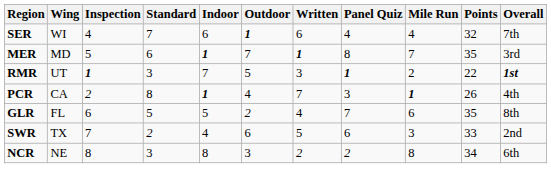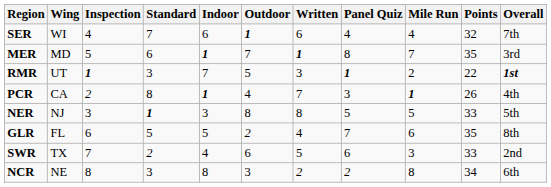 <table class="wikitable">
 <tr>
 <th>Region</th>
 <th>Wing</th>
 <th>Inspection</th>
 <th>Standard</th>
 <th>Indoor</th>
 <th>Outdoor</th>
 <th>Written</th>
 <th>Panel Quiz</th>
 <th>Mile Run</th>
 <th>Points</th>
 <th>Overall</th>
 </tr>
 <tr>
 <td><strong>SER</strong></td>
 <td>WI</td>
 <td>4</td>
 <td>7</td>
 <td>6</td>
 <td><strong><em>1</em></strong></td>
 <td>6</td>
 <td>4</td>
 <td>4</td>
 <td>32</td>
 <td>7th</td>
 </tr>
 <tr>
 <td><strong>MER</strong></td>
 <td>MD</td>
 <td>5</td>
 <td>6</td>
 <td><strong><em>1</em></strong></td>
 <td>7</td>
 <td><strong><em>1</em></strong></td>
 <td>8</td>
 <td>7</td>
 <td>35</td>
 <td>3rd</td>
 </tr>
 <tr>
 <td><strong>RMR</strong></td>
 <td>UT</td>
 <td><strong><em>1</em></strong></td>
 <td>3</td>
 <td>7</td>
 <td>5</td>
 <td>3</td>
 <td><strong><em>1</em></strong></td>
 <td>2</td>
 <td>22</td>
 <td><strong><em>1st</em></strong></td>
 </tr>
 <tr>
 <td><strong>PCR</strong></td>
 <td>CA</td>
 <td><em>2</em></td>
 <td>8</td>
 <td><strong><em>1</em></strong></td>
 <td>4</td>
 <td>7</td>
 <td>3</td>
 <td><strong><em>1</em></strong></td>
 <td>26</td>
 <td>4th</td>
 </tr>
 <tr>
+<td><strong>NER</strong></td>
+<td>NJ</td>
+<td>3</td>
+<td><strong><em>1</em></strong></td>
+<td>3</td>
+<td>8</td>
+<td>8</td>
+<td>5</td>
+<td>5</td>
+<td>33</td>
+<td>5th</td>
+</tr>
+<tr>
 <td><strong>GLR</strong></td>
 <td>FL</td>
 <td>6</td>
 <td>5</td>
 <td>5</td>
 <td><em>2</em></td>
 <td>4</td>
 <td>7</td>
 <td>6</td>
 <td>35</td>
 <td>8th</td>
 </tr>
 <tr>
 <td><strong>SWR</strong></td>
 <td>TX</td>
 <td>7</td>
 <td><em>2</em></td>
 <td>4</td>
 <td>6</td>
 <td>5</td>
 <td>6</td>
 <td>3</td>
 <td>33</td>
 <td>2nd</td>
 </tr>
 <tr>
 <td><strong>NCR</strong></td>
 <td>NE</td>
 <td>8</td>
 <td>3</td>
 <td>8</td>
 <td>3</td>
 <td><em>2</em></td>
 <td><em>2</em></td>
 <td>8</td>
 <td>34</td>
 <td>6th</td>
 </tr>
 </table>
